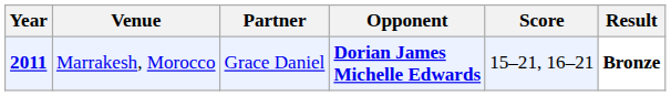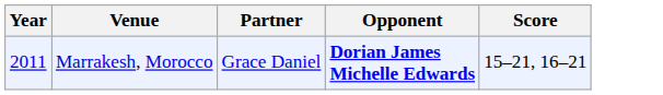 <table class="sortable wikitable" style="font-size: 90%;">
 <tr>
 <th>Year</th>
 <th>Venue</th>
 <th>Partner</th>
 <th>Opponent</th>
 <th>Score</th>
-<th>Result</th>
 </tr>
 <tr style="background:#ECF2FF">
-<td align="center"><strong><a href='#'>2011</a></strong></td>
+<td align="center"><a href='#'>2011</a></td>
 <td align="left"><a href='#'>Marrakesh</a>, <a href='#'>Morocco</a></td>
 <td align="left"> <a href='#'>Grace Daniel</a></td>
 <td align="left"><strong> <a href='#'>Dorian James</a> <br>  <a href='#'>Michelle Edwards</a></strong></td>
 <td align="left">15–21, 16–21</td>
-<td style="text-align:left; background:white"> <strong>Bronze</strong></td>
 </tr>
 </table>
